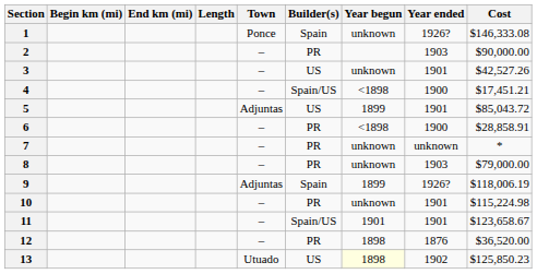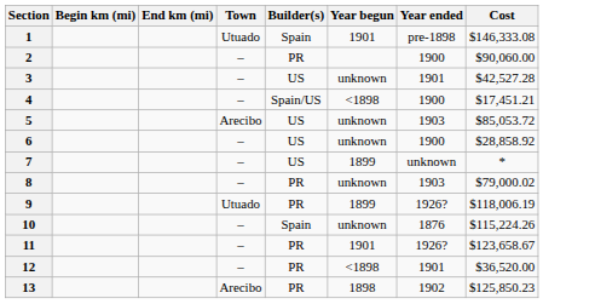 <table class="wikitable sortable" style="text-align:center">
 <tr>
 <th scope="col">Section </th>
 <th scope="col">Begin km (mi)</th>
 <th scope="col">End km (mi)</th>
-<th scope="col">Length</th>
 <th scope="col">Town</th>
 <th scope="col">Builder(s)</th>
 <th scope="col">Year begun</th>
 <th scope="col">Year ended</th>
 <th scope="col">Cost</th>
 </tr>
 <tr>
 <th scope="row">1</th>
 <td></td>
 <td></td>
-<td></td>
-<td>Ponce</td>
+<td>Utuado</td>
 <td>Spain</td>
-<td>unknown</td>
-<td>1926?</td>
+<td>1901</td>
+<td>pre-1898</td>
 <td style="text-align:right">$146,333.08</td>
 </tr>
 <tr>
 <th scope="row">2</th>
 <td></td>
 <td></td>
-<td></td>
 <td>–</td>
 <td>PR</td>
 <td></td>
-<td>1903</td>
-<td style="text-align:right">$90,000.00</td>
+<td>1900</td>
+<td style="text-align:right">$90,060.00</td>
 </tr>
 <tr>
 <th scope="row">3</th>
-<td></td>
 <td></td>
 <td></td>
 <td>–</td>
 <td>US</td>
 <td>unknown</td>
 <td>1901</td>
-<td style="text-align:right">$42,527.26</td>
+<td style="text-align:right">$42,527.28</td>
 </tr>
 <tr>
 <th scope="row">4</th>
-<td></td>
 <td></td>
 <td></td>
 <td>–</td>
 <td>Spain/US</td>
 <td><1898</td>
 <td>1900</td>
 <td style="text-align:right">$17,451.21</td>
 </tr>
 <tr>
 <th scope="row">5</th>
 <td></td>
 <td></td>
-<td></td>
-<td>Adjuntas</td>
+<td>Arecibo</td>
 <td>US</td>
-<td>1899</td>
-<td>1901</td>
-<td style="text-align:right">$85,043.72</td>
+<td>unknown</td>
+<td>1903</td>
+<td style="text-align:right">$85,053.72</td>
 </tr>
 <tr>
 <th scope="row">6</th>
 <td></td>
 <td></td>
-<td></td>
 <td>–</td>
-<td>PR</td>
-<td><1898</td>
+<td>US</td>
+<td>unknown</td>
 <td>1900</td>
-<td style="text-align:right">$28,858.91</td>
+<td style="text-align:right">$28,858.92</td>
 </tr>
 <tr>
 <th scope="row">7</th>
 <td></td>
 <td></td>
-<td></td>
 <td>–</td>
-<td>PR</td>
-<td>unknown</td>
+<td>US</td>
+<td>1899</td>
 <td>unknown</td>
 <td>*</td>
 </tr>
 <tr>
 <th scope="row">8</th>
 <td></td>
 <td></td>
-<td></td>
 <td>–</td>
 <td>PR</td>
 <td>unknown</td>
 <td>1903</td>
-<td style="text-align:right">$79,000.00</td>
+<td style="text-align:right">$79,000.02</td>
 </tr>
 <tr>
 <th scope="row">9</th>
 <td></td>
 <td></td>
-<td></td>
-<td>Adjuntas</td>
-<td>Spain</td>
+<td>Utuado</td>
+<td>PR</td>
 <td>1899</td>
 <td>1926?</td>
 <td style="text-align:right">$118,006.19</td>
 </tr>
 <tr>
 <th scope="row">10</th>
 <td></td>
 <td></td>
-<td></td>
 <td>–</td>
-<td>PR</td>
+<td>Spain</td>
 <td>unknown</td>
-<td>1901</td>
-<td style="text-align:right">$115,224.98</td>
+<td>1876</td>
+<td style="text-align:right">$115,224.26</td>
 </tr>
 <tr>
 <th scope="row">11</th>
 <td></td>
 <td></td>
-<td></td>
 <td>–</td>
-<td>Spain/US</td>
+<td>PR</td>
 <td>1901</td>
-<td>1901</td>
+<td>1926?</td>
 <td style="text-align:right">$123,658.67</td>
 </tr>
 <tr>
 <th scope="row">12</th>
 <td></td>
 <td></td>
-<td></td>
 <td>–</td>
 <td>PR</td>
-<td>1898</td>
-<td>1876</td>
+<td><1898</td>
+<td>1901</td>
 <td style="text-align:right">$36,520.00</td>
 </tr>
 <tr>
 <th scope="row">13</th>
 <td></td>
 <td></td>
-<td></td>
-<td>Utuado</td>
-<td>US</td>
-<td style="background: lightyellow;">1898</td>
+<td>Arecibo</td>
+<td>PR</td>
+<td>1898</td>
 <td>1902</td>
 <td style="text-align:right">$125,850.23</td>
 </tr>
 </table>
